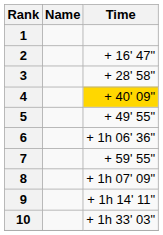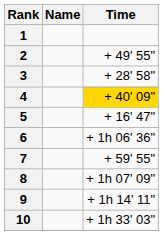 <table class="wikitable">
 <tr>
 <th>Rank</th>
 <th>Name</th>
 <th>Time</th>
 </tr>
 <tr>
 <th style="text-align:center">1</th>
 <td></td>
 <td align="right"></td>
 </tr>
 <tr>
 <th style="text-align:center">2</th>
 <td></td>
-<td align="right">+ 16' 47"</td>
+<td align="right">+ 49' 55"</td>
 </tr>
 <tr>
 <th style="text-align:center">3</th>
 <td></td>
 <td align="right">+ 28' 58"</td>
 </tr>
 <tr>
 <th style="text-align:center">4</th>
 <td></td>
 <td align="right" style="background: gold;">+ 40' 09"</td>
 </tr>
 <tr>
 <th style="text-align:center">5</th>
 <td></td>
-<td align="right">+ 49' 55"</td>
+<td align="right">+ 16' 47"</td>
 </tr>
 <tr>
 <th style="text-align:center">6</th>
 <td></td>
 <td align="right">+ 1h 06' 36"</td>
 </tr>
 <tr>
 <th style="text-align:center">7</th>
 <td></td>
 <td align="right">+ 59' 55"</td>
 </tr>
 <tr>
 <th style="text-align:center">8</th>
 <td></td>
 <td align="right">+ 1h 07' 09"</td>
 </tr>
 <tr>
 <th style="text-align:center">9</th>
 <td></td>
 <td align="right">+ 1h 14' 11"</td>
 </tr>
 <tr>
 <th style="text-align:center">10</th>
 <td></td>
 <td align="right">+ 1h 33' 03"</td>
 </tr>
 <tr>
 </tr>
 </table>
